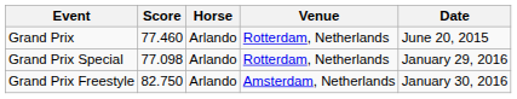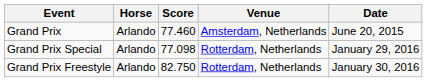 <table class="wikitable">
 <tr>
 <th>Event</th>
+<th>Horse</th>
 <th>Score</th>
-<th>Horse</th>
 <th>Venue</th>
 <th>Date</th>
 </tr>
 <tr>
 <td>Grand Prix</td>
+<td>Arlando</td>
 <td>77.460</td>
-<td>Arlando</td>
-<td><a href='#'>Rotterdam</a>, Netherlands</td>
+<td><a href='#'>Amsterdam</a>, Netherlands</td>
 <td>June 20, 2015</td>
 </tr>
 <tr>
 <td>Grand Prix Special</td>
+<td>Arlando</td>
 <td>77.098</td>
-<td>Arlando</td>
 <td><a href='#'>Rotterdam</a>, Netherlands</td>
 <td>January 29, 2016</td>
 </tr>
 <tr>
 <td>Grand Prix Freestyle</td>
+<td>Arlando</td>
 <td>82.750</td>
-<td>Arlando</td>
-<td><a href='#'>Amsterdam</a>, Netherlands</td>
+<td><a href='#'>Rotterdam</a>, Netherlands</td>
 <td>January 30, 2016</td>
 </tr>
 </table>
